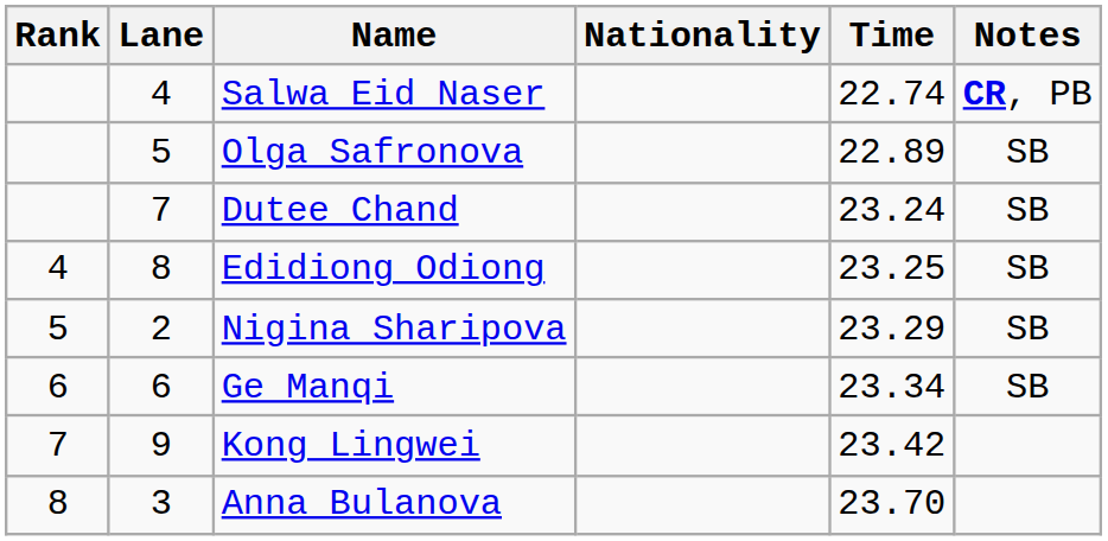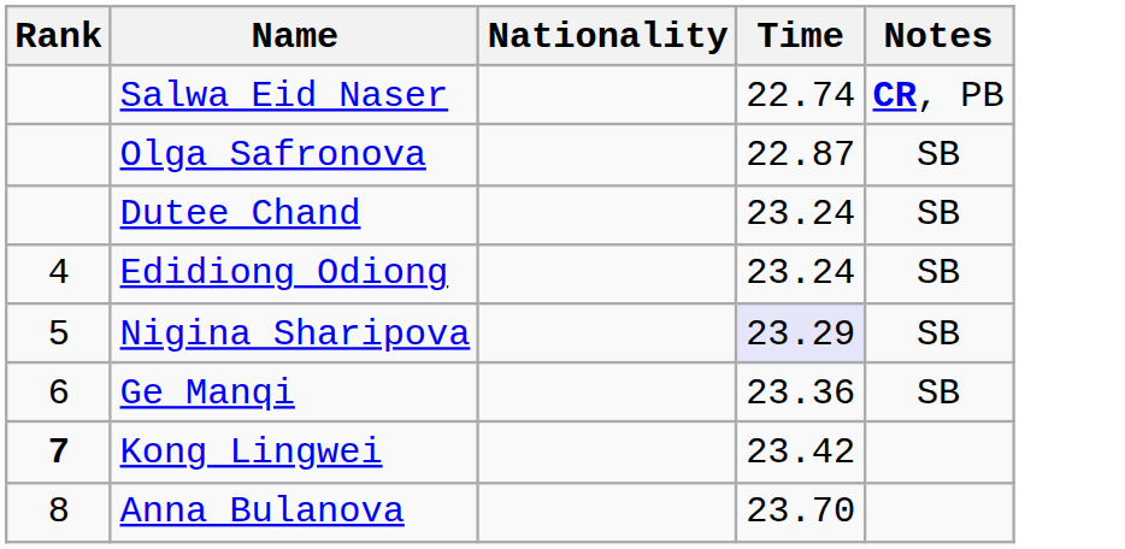 <table class="wikitable sortable" style="text-align:center">
 <tr>
 <th>Rank</th>
-<th>Lane</th>
 <th>Name</th>
 <th>Nationality</th>
 <th>Time</th>
 <th>Notes</th>
 </tr>
 <tr>
 <td></td>
-<td>4</td>
 <td align=left><a href='#'>Salwa Eid Naser</a></td>
 <td align=left></td>
 <td>22.74</td>
 <td><strong><a href='#'>CR</a></strong>, PB</td>
 </tr>
 <tr>
 <td></td>
-<td>5</td>
 <td align=left><a href='#'>Olga Safronova</a></td>
 <td align=left></td>
-<td>22.89</td>
+<td>22.87</td>
 <td>SB</td>
 </tr>
 <tr>
 <td></td>
-<td>7</td>
 <td align=left><a href='#'>Dutee Chand</a></td>
 <td align=left></td>
 <td>23.24</td>
 <td>SB</td>
 </tr>
 <tr>
 <td>4</td>
-<td>8</td>
 <td align=left><a href='#'>Edidiong Odiong</a></td>
 <td align=left></td>
-<td>23.25</td>
+<td>23.24</td>
 <td>SB</td>
 </tr>
 <tr>
 <td>5</td>
-<td>2</td>
 <td align=left><a href='#'>Nigina Sharipova</a></td>
 <td align=left></td>
-<td>23.29</td>
+<td style="background: lavender;">23.29</td>
 <td>SB</td>
 </tr>
 <tr>
 <td>6</td>
-<td>6</td>
 <td align=left><a href='#'>Ge Manqi</a></td>
 <td align=left></td>
-<td>23.34</td>
+<td>23.36</td>
 <td>SB</td>
 </tr>
 <tr>
-<td>7</td>
-<td>9</td>
+<td><strong>7</strong></td>
 <td align=left><a href='#'>Kong Lingwei</a></td>
 <td align=left></td>
 <td>23.42</td>
 <td></td>
 </tr>
 <tr>
 <td>8</td>
-<td>3</td>
 <td align=left><a href='#'>Anna Bulanova</a></td>
 <td align=left></td>
 <td>23.70</td>
 <td></td>
 </tr>
 </table>
